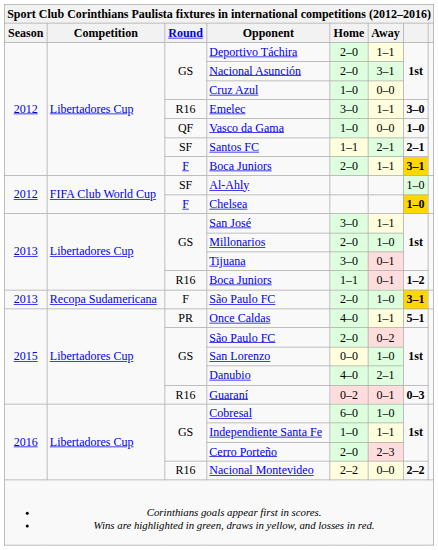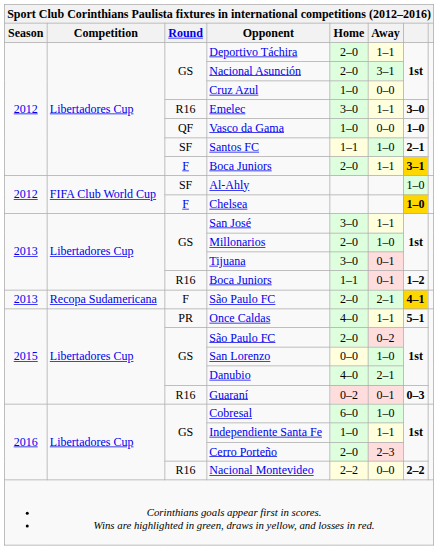 <table class="wikitable collapsible collapsed" style="text-align: center;">
 <tr>
 <th colspan=8>Sport Club Corinthians Paulista fixtures in international competitions (2012–2016)</th>
 </tr>
 <tr>
 <th scope=col>Season</th>
 <th scope=col>Competition</th>
 <th scope=col><a href='#'>Round</a></th>
 <th scope=col>Opponent</th>
 <th scope=col>Home</th>
 <th scope=col>Away</th>
 <th scope=col></th>
 <th scope=col></th>
 </tr>
 <tr>
 <td rowspan=7><a href='#'>2012</a></td>
 <td rowspan="7" style="text-align:left;"><a href='#'>Libertadores Cup</a></td>
 <td rowspan=3>GS</td>
 <td align=left> <a href='#'>Deportivo Táchira</a></td>
 <td style="background:#dfd;">2–0</td>
 <td style="background:#ffd;">1–1</td>
 <td rowspan=3><strong>1st</strong></td>
 <td rowspan=7></td>
 </tr>
 <tr>
 <td align=left> <a href='#'>Nacional Asunción</a></td>
 <td style="background:#dfd;">2–0</td>
 <td style="background:#dfd;">3–1</td>
 </tr>
 <tr>
 <td align=left> <a href='#'>Cruz Azul</a></td>
 <td style="background:#dfd;">1–0</td>
 <td style="background:#ffd;">0–0</td>
 </tr>
 <tr>
 <td>R16</td>
 <td align=left> <a href='#'>Emelec</a></td>
 <td style="background:#dfd;">3–0</td>
 <td style="background:#ffd;">1–1</td>
 <td><strong>3–0</strong></td>
 </tr>
 <tr>
 <td>QF</td>
 <td align=left> <a href='#'>Vasco da Gama</a></td>
 <td style="background:#dfd;">1–0</td>
 <td style="background:#ffd;">0–0</td>
 <td><strong>1–0</strong></td>
 </tr>
 <tr>
 <td>SF</td>
 <td align=left> <a href='#'>Santos FC</a></td>
 <td style="background:#ffd;">1–1</td>
-<td style="background:#dfd;">2–1</td>
+<td style="background:#dfd;">1–0</td>
 <td><strong>2–1</strong></td>
 </tr>
 <tr>
 <td><a href='#'>F</a></td>
 <td align=left> <a href='#'>Boca Juniors</a></td>
 <td style="background:#dfd;">2–0</td>
 <td style="background:#ffd;">1–1</td>
 <td style="text-align:center;" bgcolor="gold"><strong>3–1</strong></td>
 </tr>
 <tr>
 <td rowspan=2><a href='#'>2012</a></td>
 <td rowspan="2" style="text-align:left;"><a href='#'>FIFA Club World Cup</a></td>
 <td>SF</td>
 <td align=left> <a href='#'>Al-Ahly</a></td>
 <td></td>
 <td></td>
 <td style="background:#dfd;">1–0</td>
 <td rowspan=2></td>
 </tr>
 <tr>
 <td><a href='#'>F</a></td>
 <td align=left> <a href='#'>Chelsea</a></td>
 <td></td>
 <td></td>
 <td style="text-align:center;" bgcolor="gold"><strong>1–0</strong></td>
 </tr>
 <tr>
 <td rowspan=4><a href='#'>2013</a></td>
 <td rowspan="4" style="text-align:left;"><a href='#'>Libertadores Cup</a></td>
 <td rowspan=3>GS</td>
 <td align=left> <a href='#'>San José</a></td>
 <td style="background:#dfd;">3–0</td>
 <td style="background:#ffd;">1–1</td>
 <td rowspan=3><strong>1st</strong></td>
 <td rowspan=4></td>
 </tr>
 <tr>
 <td align=left> <a href='#'>Millonarios</a></td>
 <td style="background:#dfd;">2–0</td>
 <td style="background:#dfd;">1–0</td>
 </tr>
 <tr>
 <td align=left> <a href='#'>Tijuana</a></td>
 <td style="background:#dfd;">3–0</td>
 <td style="background:#fdd;">0–1</td>
 </tr>
 <tr>
 <td>R16</td>
 <td align=left> <a href='#'>Boca Juniors</a></td>
 <td style="background:#dfd;">1–1</td>
 <td style="background:#fdd;">0–1</td>
 <td><strong>1–2</strong></td>
 </tr>
 <tr>
 <td rowspan=1><a href='#'>2013</a></td>
 <td rowspan="1" style="text-align:left;"><a href='#'>Recopa Sudamericana</a></td>
 <td>F</td>
 <td align=left> <a href='#'>São Paulo FC</a></td>
 <td style="background:#dfd;">2–0</td>
-<td style="background:#dfd;">1–0</td>
-<td style="text-align:center;" bgcolor="gold"><strong>3–1</strong></td>
+<td style="background:#dfd;">2–1</td>
+<td style="text-align:center;" bgcolor="gold"><strong>4–1</strong></td>
 <td rowspan=1></td>
 </tr>
 <tr>
 <td rowspan=5><a href='#'>2015</a></td>
 <td rowspan="5" style="text-align:left;"><a href='#'>Libertadores Cup</a></td>
 <td>PR</td>
 <td align=left> <a href='#'>Once Caldas</a></td>
 <td style="background:#dfd;">4–0</td>
 <td style="background:#ffd;">1–1</td>
 <td><strong>5–1</strong></td>
 <td rowspan=5></td>
 </tr>
 <tr>
 <td rowspan=3>GS</td>
 <td align=left> <a href='#'>São Paulo FC</a></td>
 <td style="background:#dfd;">2–0</td>
 <td style="background:#fdd;">0–2</td>
 <td rowspan=3><strong>1st</strong></td>
 </tr>
 <tr>
 <td align=left> <a href='#'>San Lorenzo</a></td>
 <td style="background:#ffd;">0–0</td>
 <td style="background:#dfd;">1–0</td>
 </tr>
 <tr>
 <td align=left> <a href='#'>Danubio</a></td>
 <td style="background:#dfd;">4–0</td>
 <td style="background:#dfd;">2–1</td>
 </tr>
 <tr>
 <td>R16</td>
 <td align=left> <a href='#'>Guaraní</a></td>
 <td style="background:#fdd;">0–2</td>
 <td style="background:#fdd;">0–1</td>
 <td><strong>0–3</strong></td>
 </tr>
 <tr>
 <td rowspan=4><a href='#'>2016</a></td>
 <td rowspan="4" style="text-align:left;"><a href='#'>Libertadores Cup</a></td>
 <td rowspan=3>GS</td>
 <td align=left> <a href='#'>Cobresal</a></td>
 <td style="background:#dfd;">6–0</td>
 <td style="background:#dfd;">1–0</td>
 <td rowspan=3><strong>1st</strong></td>
 <td rowspan=4></td>
 </tr>
 <tr>
 <td align=left> <a href='#'>Independiente Santa Fe</a></td>
 <td style="background:#dfd;">1–0</td>
 <td style="background:#ffd;">1–1</td>
 </tr>
 <tr>
 <td align=left> <a href='#'>Cerro Porteño</a></td>
 <td style="background:#dfd;">2–0</td>
 <td style="background:#fdd;">2–3</td>
 </tr>
 <tr>
 <td>R16</td>
 <td align=left> <a href='#'>Nacional Montevideo</a></td>
 <td style="background:#ffd;">2–2</td>
 <td style="background:#ffd;">0–0</td>
 <td><strong>2–2</strong></td>
 </tr>
 <tr>
 <td colspan=8 style="font-style:italic; font-size:90%"><br><ul><li>Corinthians goals appear first in scores.</li><li>Wins are highlighted in green, draws in yellow, and losses in red.</li></ul></td>
 </tr>
 </table>
